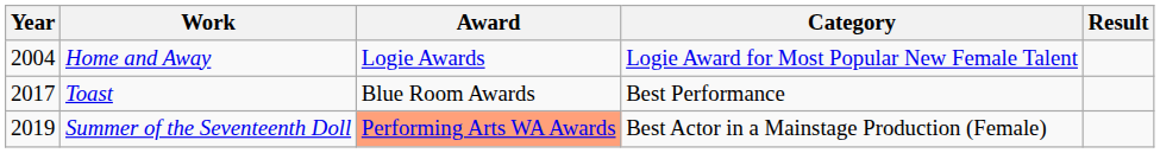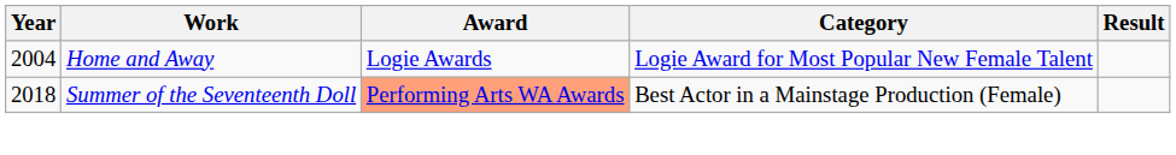 <table class=wikitable>
 <tr>
 <th>Year</th>
 <th>Work</th>
 <th>Award</th>
 <th>Category</th>
 <th>Result</th>
 </tr>
 <tr>
 <td>2004</td>
 <td><em><a href='#'>Home and Away</a></em></td>
 <td><a href='#'> Logie Awards</a></td>
 <td><a href='#'>Logie Award for Most Popular New Female Talent</a></td>
 <td></td>
 </tr>
 <tr>
-<td>2017</td>
-<td><em><a href='#'>Toast</a></em></td>
-<td>Blue Room Awards</td>
-<td>Best Performance</td>
-<td></td>
-</tr>
-<tr>
-<td>2019</td>
+<td>2018</td>
 <td><em><a href='#'>Summer of the Seventeenth Doll</a></em></td>
 <td style="background: lightsalmon;"><a href='#'>Performing Arts WA Awards</a></td>
 <td>Best Actor in a Mainstage Production (Female)</td>
 <td></td>
 </tr>
 </table>
